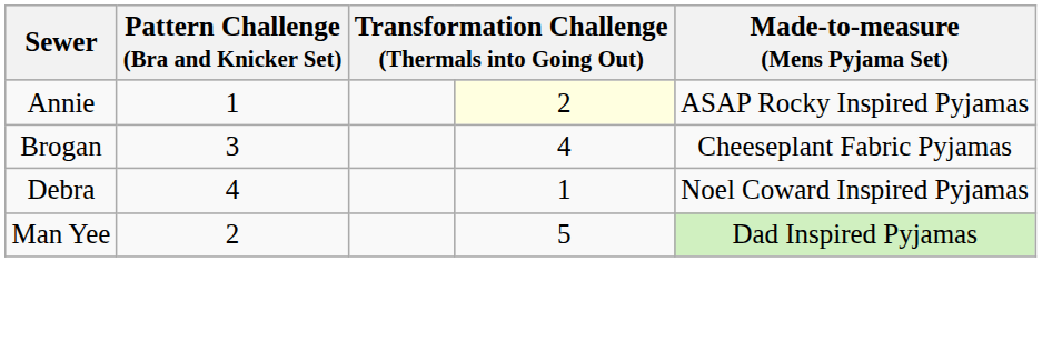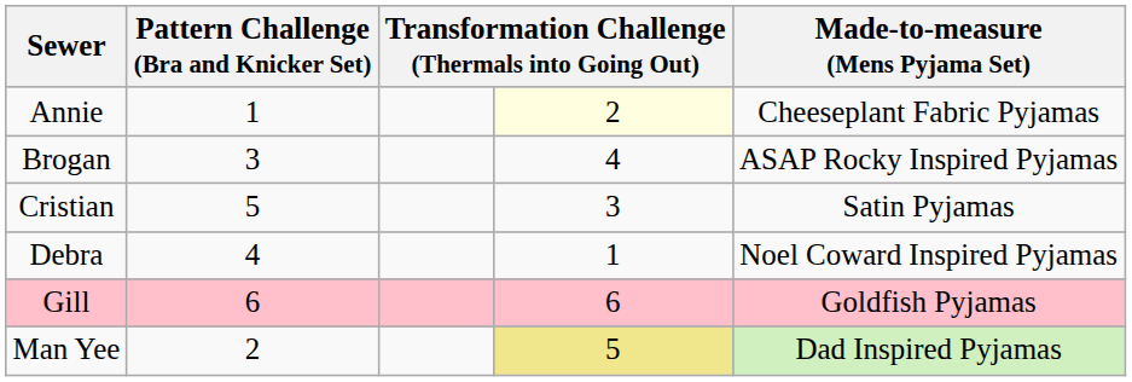 <table class="wikitable" style="text-align:center;">
 <tr>
 <th>Sewer</th>
 <th>Pattern Challenge<br><small>(Bra and Knicker Set)</small></th>
 <th colspan="2">Transformation Challenge<br><small>(Thermals into Going Out)</small></th>
 <th>Made-to-measure<br><small>(Mens Pyjama Set)</small></th>
 </tr>
 <tr>
 <td>Annie</td>
 <td>1</td>
 <td></td>
 <td style="background: lightyellow;">2</td>
-<td>ASAP Rocky Inspired Pyjamas</td>
+<td>Cheeseplant Fabric Pyjamas</td>
 </tr>
 <tr>
 <td>Brogan</td>
 <td>3</td>
 <td></td>
 <td>4</td>
-<td>Cheeseplant Fabric Pyjamas</td>
+<td>ASAP Rocky Inspired Pyjamas</td>
+</tr>
+<tr>
+<td>Cristian</td>
+<td>5</td>
+<td></td>
+<td>3</td>
+<td>Satin Pyjamas</td>
 </tr>
 <tr>
 <td>Debra</td>
 <td>4</td>
 <td></td>
 <td>1</td>
 <td>Noel Coward Inspired Pyjamas</td>
 </tr>
+<tr style="background:pink">
+<td>Gill</td>
+<td>6</td>
+<td></td>
+<td>6</td>
+<td>Goldfish Pyjamas</td>
+</tr>
 <tr>
 <td>Man Yee</td>
 <td>2</td>
 <td></td>
-<td>5</td>
+<td style="background: khaki;">5</td>
 <td style="background:#d0f0c0">Dad Inspired Pyjamas</td>
 </tr>
 </table>
